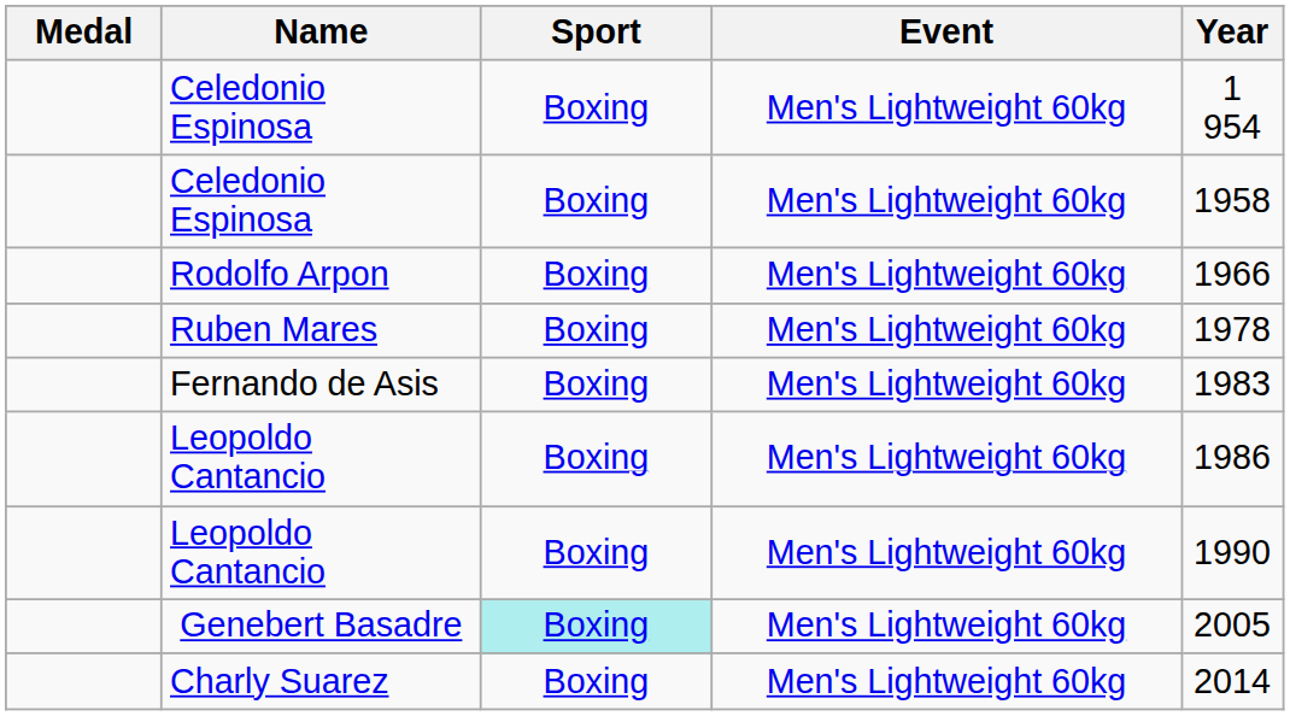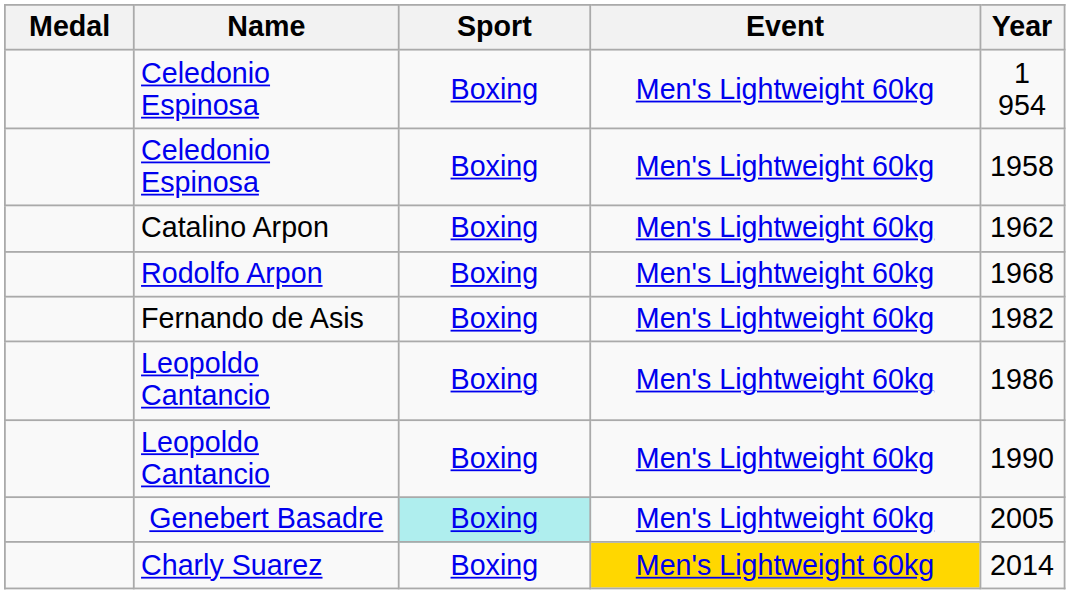 <table class="wikitable"  style="font-size:100%;  text-align:center;">
 <tr>
 <th width="65">Medal</th>
 <th width="140">Name</th>
 <th width="100">Sport</th>
 <th width="210">Event</th>
 <th width="40">Year</th>
 </tr>
 <tr>
 <td></td>
 <td align=left><a href='#'>Celedonio Espinosa</a></td>
 <td><a href='#'>Boxing</a></td>
 <td><a href='#'>Men's Lightweight 60kg</a></td>
 <td>1 954</td>
 </tr>
 <tr>
 <td></td>
 <td align=left><a href='#'>Celedonio Espinosa</a></td>
 <td><a href='#'>Boxing</a></td>
 <td><a href='#'>Men's Lightweight 60kg</a></td>
 <td>1958</td>
 </tr>
 <tr>
 <td></td>
+<td align=left>Catalino Arpon</td>
+<td><a href='#'>Boxing</a></td>
+<td><a href='#'>Men's Lightweight 60kg</a></td>
+<td>1962</td>
+</tr>
+<tr>
+<td></td>
 <td align=left><a href='#'>Rodolfo Arpon</a></td>
 <td><a href='#'>Boxing</a></td>
 <td><a href='#'>Men's Lightweight 60kg</a></td>
-<td>1966</td>
-</tr>
-<tr>
-<td></td>
-<td align=left><a href='#'>Ruben Mares</a></td>
-<td><a href='#'>Boxing</a></td>
-<td><a href='#'>Men's Lightweight 60kg</a></td>
-<td>1978</td>
+<td>1968</td>
 </tr>
 <tr>
 <td></td>
 <td align=left>Fernando de Asis</td>
 <td><a href='#'>Boxing</a></td>
 <td><a href='#'>Men's Lightweight 60kg</a></td>
-<td>1983</td>
+<td>1982</td>
 </tr>
 <tr>
 <td></td>
 <td align=left><a href='#'>Leopoldo Cantancio</a></td>
 <td><a href='#'>Boxing</a></td>
 <td><a href='#'>Men's Lightweight 60kg</a></td>
 <td>1986</td>
 </tr>
 <tr>
 <td></td>
 <td align=left><a href='#'>Leopoldo Cantancio</a></td>
 <td><a href='#'>Boxing</a></td>
 <td><a href='#'>Men's Lightweight 60kg</a></td>
 <td>1990</td>
 </tr>
 <tr>
 <td></td>
 <td><a href='#'>Genebert Basadre</a></td>
 <td style="background: paleturquoise;"><a href='#'>Boxing</a></td>
 <td><a href='#'>Men's Lightweight 60kg</a></td>
 <td>2005</td>
 </tr>
 <tr>
 <td></td>
 <td align=left><a href='#'>Charly Suarez</a></td>
 <td><a href='#'>Boxing</a></td>
-<td><a href='#'>Men's Lightweight 60kg</a></td>
+<td style="background: gold;"><a href='#'>Men's Lightweight 60kg</a></td>
 <td>2014</td>
 </tr>
 </table>
